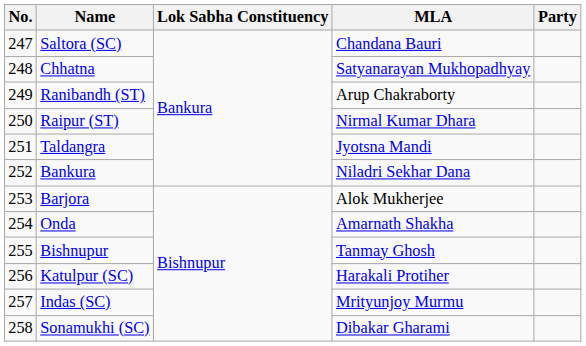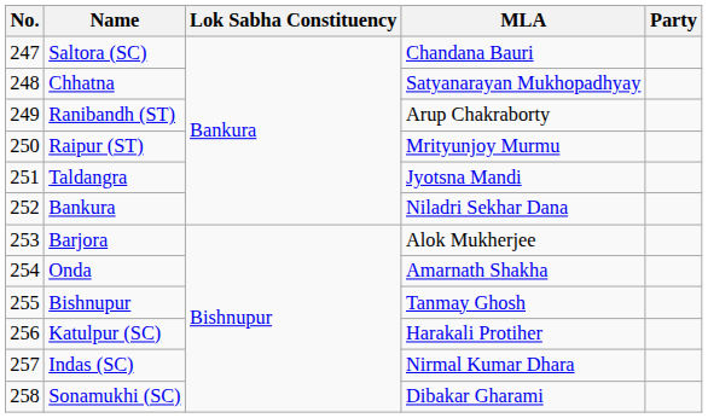 <table class="wikitable">
 <tr>
 <th>No.</th>
 <th>Name</th>
 <th>Lok Sabha Constituency</th>
 <th>MLA</th>
 <th colspan="2">Party</th>
 </tr>
 <tr>
 <td>247</td>
 <td><a href='#'>Saltora (SC)</a></td>
 <td rowspan="6"><a href='#'>Bankura</a></td>
 <td><a href='#'>Chandana Bauri</a></td>
 <td></td>
 </tr>
 <tr>
 <td>248</td>
 <td><a href='#'>Chhatna</a></td>
 <td><a href='#'>Satyanarayan Mukhopadhyay</a></td>
 <td></td>
 </tr>
 <tr>
 <td>249</td>
 <td><a href='#'>Ranibandh (ST)</a></td>
 <td>Arup Chakraborty</td>
 <td></td>
 </tr>
 <tr>
 <td>250</td>
 <td><a href='#'>Raipur (ST)</a></td>
-<td><a href='#'>Nirmal Kumar Dhara</a></td>
+<td><a href='#'>Mrityunjoy Murmu</a></td>
 <td></td>
 </tr>
 <tr>
 <td>251</td>
 <td><a href='#'>Taldangra</a></td>
 <td><a href='#'>Jyotsna Mandi</a></td>
 <td></td>
 </tr>
 <tr>
 <td>252</td>
 <td><a href='#'>Bankura</a></td>
 <td><a href='#'>Niladri Sekhar Dana</a></td>
 <td></td>
 </tr>
 <tr>
 <td>253</td>
 <td><a href='#'>Barjora</a></td>
 <td rowspan="6"><a href='#'>Bishnupur</a></td>
 <td>Alok Mukherjee</td>
 <td></td>
 </tr>
 <tr>
 <td>254</td>
 <td><a href='#'>Onda</a></td>
 <td><a href='#'>Amarnath Shakha</a></td>
 <td></td>
 </tr>
 <tr>
 <td>255</td>
 <td><a href='#'>Bishnupur</a></td>
 <td><a href='#'>Tanmay Ghosh</a></td>
 <td></td>
 </tr>
 <tr>
 <td>256</td>
 <td><a href='#'>Katulpur (SC)</a></td>
 <td><a href='#'>Harakali Protiher</a></td>
 <td></td>
 </tr>
 <tr>
 <td>257</td>
 <td><a href='#'>Indas (SC)</a></td>
-<td><a href='#'>Mrityunjoy Murmu</a></td>
+<td><a href='#'>Nirmal Kumar Dhara</a></td>
 <td></td>
 </tr>
 <tr>
 <td>258</td>
 <td><a href='#'>Sonamukhi (SC)</a></td>
 <td><a href='#'>Dibakar Gharami</a></td>
 <td></td>
 </tr>
 </table>
